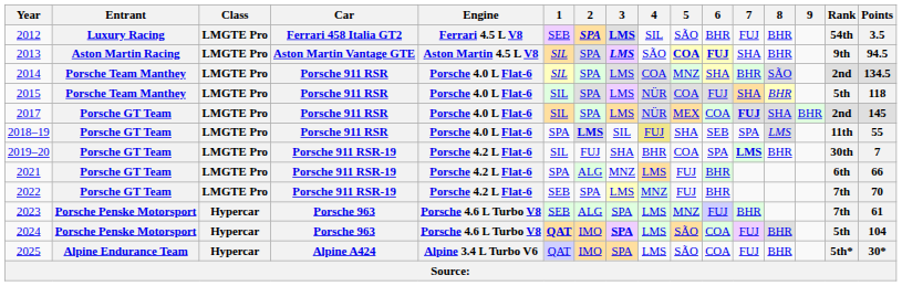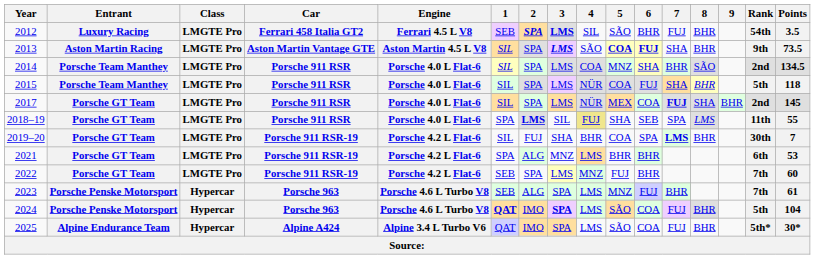 <table class="wikitable" style="text-align:center; font-size:90%">
 <tr>
 <th>Year</th>
 <th>Entrant</th>
 <th>Class</th>
 <th>Car</th>
 <th>Engine</th>
 <th>1</th>
 <th>2</th>
 <th>3</th>
 <th>4</th>
 <th>5</th>
 <th>6</th>
 <th>7</th>
 <th>8</th>
 <th>9</th>
 <th>Rank</th>
 <th>Points</th>
 </tr>
 <tr>
 <td><a href='#'>2012</a></td>
 <th><a href='#'>Luxury Racing</a></th>
 <th>LMGTE Pro</th>
 <th><a href='#'>Ferrari 458 Italia GT2</a></th>
 <th><a href='#'>Ferrari</a> 4.5 L <a href='#'>V8</a></th>
 <td style="background:#EFCFFF;"><a href='#'>SEB</a><br></td>
 <td style="background:#FFDF9F;"><strong><em><a href='#'>SPA</a></em></strong><br></td>
 <td style="background:#DFDFDF;"><strong><a href='#'>LMS</a></strong><br></td>
 <td><a href='#'>SIL</a></td>
 <td><a href='#'>SÃO</a></td>
 <td><a href='#'>BHR</a></td>
 <td><a href='#'>FUJ</a></td>
 <td><a href='#'>BHR</a></td>
 <td></td>
 <th>54th</th>
 <th>3.5</th>
 </tr>
 <tr>
 <td><a href='#'>2013</a></td>
 <th><a href='#'>Aston Martin Racing</a></th>
 <th>LMGTE Pro</th>
 <th><a href='#'>Aston Martin Vantage GTE</a></th>
 <th><a href='#'>Aston Martin</a> 4.5 L <a href='#'>V8</a></th>
 <td style="background:#FFDF9F;"><em><a href='#'>SIL</a></em><br></td>
 <td style="background:#DFDFDF;"><a href='#'>SPA</a><br></td>
 <td style="background:#EFCFFF;"><strong><em><a href='#'>LMS</a></em></strong><br></td>
 <td><a href='#'>SÃO</a></td>
 <td style="background:#FFFFBF;"><strong><a href='#'>COA</a></strong><br></td>
 <td style="background:#FFFFBF;"><strong><a href='#'>FUJ</a></strong><br></td>
 <td><a href='#'>SHA</a></td>
 <td><a href='#'>BHR</a></td>
 <td></td>
 <th>9th</th>
-<th>94.5</th>
+<th>73.5</th>
 </tr>
 <tr>
 <td><a href='#'>2014</a></td>
 <th><a href='#'>Porsche Team Manthey</a></th>
 <th>LMGTE Pro</th>
 <th><a href='#'>Porsche 911 RSR</a></th>
 <th><a href='#'>Porsche</a> 4.0 L <a href='#'>Flat-6</a></th>
 <td style="background:#FFFFBF;"><em><a href='#'>SIL</a></em><br></td>
 <td style="background:#DFFFDF;"><a href='#'>SPA</a><br></td>
 <td style="background:#DFDFDF;"><a href='#'>LMS</a><br></td>
 <td style="background:#DFDFDF;"><a href='#'>COA</a><br></td>
 <td style="background:#DFFFDF;"><a href='#'>MNZ</a><br></td>
 <td style="background:#FFFFBF;"><a href='#'>SHA</a><br></td>
 <td style="background:#DFFFDF;"><a href='#'>BHR</a><br></td>
 <td style="background:#DFDFDF;"><a href='#'>SÃO</a><br></td>
 <td></td>
 <th style="background:#DFDFDF;">2nd</th>
 <th style="background:#DFDFDF;">134.5</th>
 </tr>
 <tr>
 <td><a href='#'>2015</a></td>
 <th><a href='#'>Porsche Team Manthey</a></th>
 <th>LMGTE Pro</th>
 <th><a href='#'>Porsche 911 RSR</a></th>
 <th><a href='#'>Porsche</a> 4.0 L <a href='#'>Flat-6</a></th>
 <td style="background:#DFFFDF;"><a href='#'>SIL</a><br></td>
 <td style="background:#DFDFDF;"><a href='#'>SPA</a><br></td>
 <td style="background:#EFCFFF;"><a href='#'>LMS</a><br></td>
 <td style="background:#DFDFDF;"><a href='#'>NÜR</a><br></td>
 <td style="background:#DFDFDF;"><a href='#'>COA</a><br></td>
 <td style="background:#DFDFDF;"><a href='#'>FUJ</a><br></td>
 <td style="background:#FFDF9F;"><a href='#'>SHA</a><br></td>
 <td style="background:#FFFFBF;"><em><a href='#'>BHR</a></em><br></td>
 <td></td>
 <th>5th</th>
 <th>118</th>
 </tr>
 <tr>
 <td><a href='#'>2017</a></td>
 <th><a href='#'>Porsche GT Team</a></th>
 <th>LMGTE Pro</th>
 <th><a href='#'>Porsche 911 RSR</a></th>
 <th><a href='#'>Porsche</a> 4.0 L <a href='#'>Flat-6</a></th>
 <td style="background:#FFDF9F;"><a href='#'>SIL</a><br></td>
 <td style="background:#DFFFDF;"><a href='#'>SPA</a><br></td>
 <td style="background:#FFDF9F;"><a href='#'>LMS</a><br></td>
 <td style="background:#DFDFDF;"><a href='#'>NÜR</a><br></td>
 <td style="background:#FFDF9F;"><a href='#'>MEX</a><br></td>
 <td style="background:#DFFFDF;"><a href='#'>COA</a><br></td>
 <td style="background:#DFDFDF;"><strong><a href='#'>FUJ</a></strong><br></td>
 <td style="background:#DFDFDF;"><a href='#'>SHA</a><br></td>
 <td style="background:#DFFFDF;"><a href='#'>BHR</a><br></td>
 <th style="background:#DFDFDF;">2nd</th>
 <th style="background:#DFDFDF;">145</th>
 </tr>
 <tr>
 <td><a href='#'>2018–19</a></td>
 <th><a href='#'>Porsche GT Team</a></th>
 <th>LMGTE Pro</th>
 <th><a href='#'>Porsche 911 RSR</a></th>
 <th><a href='#'>Porsche</a> 4.0 L <a href='#'>Flat-6</a></th>
 <td><a href='#'>SPA</a></td>
 <td style="background:#DFDFDF;"><strong><a href='#'>LMS</a></strong><br></td>
 <td><a href='#'>SIL</a></td>
 <td style="background: khaki;"><a href='#'>FUJ</a></td>
 <td><a href='#'>SHA</a></td>
 <td><a href='#'>SEB</a></td>
 <td><a href='#'>SPA</a></td>
 <td style="background:#DFDFDF;"><em><a href='#'>LMS</a></em><br></td>
 <td></td>
 <th>11th</th>
 <th>55</th>
 </tr>
 <tr>
 <td><a href='#'>2019–20</a></td>
 <th><a href='#'>Porsche GT Team</a></th>
 <th>LMGTE Pro</th>
 <th><a href='#'>Porsche 911 RSR-19</a></th>
 <th><a href='#'>Porsche</a> 4.2 L <a href='#'>Flat-6</a></th>
 <td><a href='#'>SIL</a></td>
 <td><a href='#'>FUJ</a></td>
 <td><a href='#'>SHA</a></td>
 <td><a href='#'>BHR</a></td>
 <td><a href='#'>COA</a></td>
 <td><a href='#'>SPA</a></td>
 <td style="background:#DFFFDF;"><strong><a href='#'>LMS</a></strong><br></td>
 <td><a href='#'>BHR</a></td>
 <td></td>
 <th>30th</th>
 <th>7</th>
 </tr>
 <tr>
 <td><a href='#'>2021</a></td>
 <th><a href='#'>Porsche GT Team</a></th>
 <th>LMGTE Pro</th>
 <th><a href='#'>Porsche 911 RSR-19</a></th>
 <th><a href='#'>Porsche</a> 4.2 L <a href='#'>Flat-6</a></th>
 <td><a href='#'>SPA</a></td>
 <td style="background:#DFFFDF;"><a href='#'>ALG</a><br></td>
 <td><a href='#'>MNZ</a></td>
 <td style="background:#FFDF9F;"><a href='#'>LMS</a><br></td>
-<td><a href='#'>FUJ</a></td>
+<td><a href='#'>BHR</a></td>
 <td style="background:#DFFFDF;"><a href='#'>BHR</a><br></td>
 <td></td>
 <td></td>
 <td></td>
 <th>6th</th>
-<th>66</th>
+<th>53</th>
 </tr>
 <tr>
 <td><a href='#'>2022</a></td>
 <th><a href='#'>Porsche GT Team</a></th>
 <th>LMGTE Pro</th>
 <th><a href='#'>Porsche 911 RSR-19</a></th>
 <th><a href='#'>Porsche</a> 4.2 L <a href='#'>Flat-6</a></th>
 <td><a href='#'>SEB</a></td>
 <td><a href='#'>SPA</a></td>
 <td style="background:#FFFFBF;"><a href='#'>LMS</a><br></td>
 <td style="background:#DFFFDF;"><a href='#'>MNZ</a><br></td>
 <td><a href='#'>FUJ</a></td>
 <td><a href='#'>BHR</a></td>
 <td></td>
 <td></td>
 <td></td>
 <th>7th</th>
-<th>70</th>
+<th>60</th>
 </tr>
 <tr>
 <td><a href='#'>2023</a></td>
 <th><a href='#'>Porsche Penske Motorsport</a></th>
 <th>Hypercar</th>
 <th><a href='#'>Porsche 963</a></th>
 <th><a href='#'>Porsche</a> 4.6 L Turbo <a href='#'>V8</a></th>
 <td style="background:#DFFFDF;"><a href='#'>SEB</a><br></td>
 <td style="background:#DFFFDF;"><a href='#'>ALG</a><br></td>
 <td style="background:#DFFFDF;"><a href='#'>SPA</a><br></td>
 <td style="background:#DFFFDF;"><a href='#'>LMS</a><br></td>
 <td style="background:#DFFFDF;"><a href='#'>MNZ</a><br></td>
 <td style="background:#CFCFFF;"><a href='#'>FUJ</a><br></td>
 <td style="background:#DFFFDF;"><a href='#'>BHR</a><br></td>
 <td></td>
 <td></td>
 <th>7th</th>
 <th>61</th>
 </tr>
 <tr>
 <td><a href='#'>2024</a></td>
 <th><a href='#'>Porsche Penske Motorsport</a></th>
 <th>Hypercar</th>
 <th><a href='#'>Porsche 963</a></th>
 <th><a href='#'>Porsche</a> 4.6 L Turbo <a href='#'>V8</a></th>
 <td style="background:#FFDF9F;"><strong><a href='#'>QAT</a></strong><br></td>
 <td style="background:#FFDF9F;"><a href='#'>IMO</a><br></td>
 <td style="background:#EFCFFF;"><strong><a href='#'>SPA</a></strong><br></td>
 <td style="background:#DFFFDF;"><a href='#'>LMS</a><br></td>
 <td style="background:#FFDF9F;"><a href='#'>SÃO</a><br></td>
 <td style="background:#DFFFDF;"><a href='#'>COA</a><br></td>
 <td style="background:#EFCFFF;"><a href='#'>FUJ</a><br></td>
 <td style="background:#DFDFDF;"><a href='#'>BHR</a><br></td>
 <td></td>
 <th>5th</th>
 <th>104</th>
 </tr>
 <tr>
 <td><a href='#'>2025</a></td>
 <th><a href='#'>Alpine Endurance Team</a></th>
 <th>Hypercar</th>
 <th><a href='#'>Alpine A424</a></th>
 <th><a href='#'>Alpine</a> 3.4 L Turbo V6</th>
 <td style="background:#CFCFFF;"><a href='#'>QAT</a><br></td>
 <td style="background:#FFDF9F;"><a href='#'>IMO</a><br></td>
 <td style="background:#FFDF9F;"><a href='#'>SPA</a><br></td>
 <td style="background:#;"><a href='#'>LMS</a><br></td>
 <td style="background:#;"><a href='#'>SÃO</a><br></td>
 <td style="background:#;"><a href='#'>COA</a><br></td>
 <td style="background:#;"><a href='#'>FUJ</a><br></td>
 <td style="background:#;"><a href='#'>BHR</a><br></td>
 <td></td>
 <th>5th*</th>
 <th>30*</th>
 </tr>
 <tr>
 <th colspan="16">Source:</th>
 </tr>
 </table>
